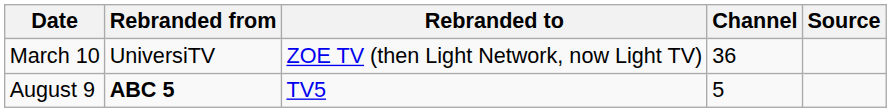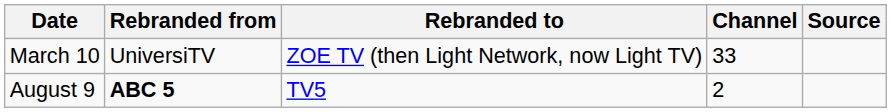 <table class="wikitable">
 <tr>
 <th>Date</th>
 <th>Rebranded from</th>
 <th>Rebranded to</th>
 <th>Channel</th>
 <th>Source</th>
 </tr>
 <tr>
 <td>March 10</td>
 <td>UniversiTV</td>
 <td><a href='#'>ZOE TV</a> (then Light Network, now Light TV)</td>
-<td>36</td>
+<td>33</td>
 <td></td>
 </tr>
 <tr>
 <td>August 9</td>
 <td><strong>ABC 5</strong></td>
 <td><a href='#'>TV5</a></td>
-<td>5</td>
+<td>2</td>
 <td></td>
 </tr>
 </table>
